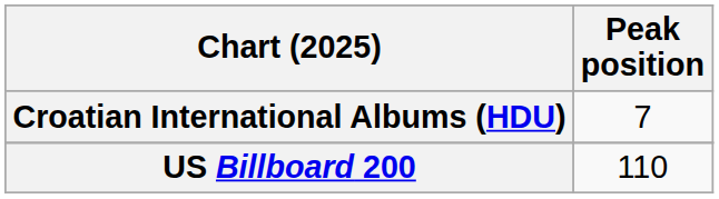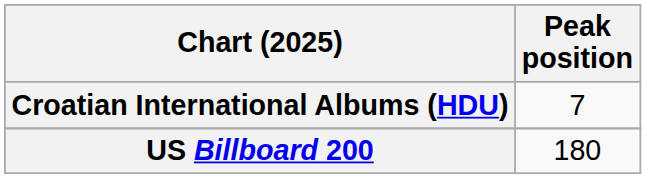 <table class="wikitable sortable plainrowheaders" style="text-align:center">
 <tr>
 <th scope="col">Chart (2025)</th>
 <th scope="col">Peak<br> position</th>
 </tr>
 <tr>
 <th scope="row">Croatian International Albums (<a href='#'>HDU</a>)</th>
 <td>7</td>
 </tr>
 <tr>
 </tr>
 <tr>
 </tr>
 <tr>
 </tr>
 <tr>
 </tr>
 <tr>
 <th scope="row">US <a href='#'><em>Billboard</em> 200</a></th>
-<td>110</td>
+<td>180</td>
 </tr>
 </table>
